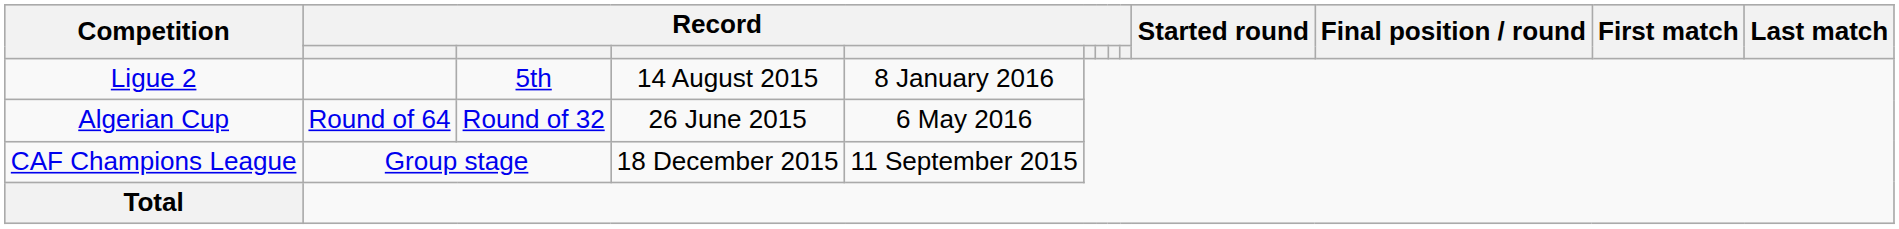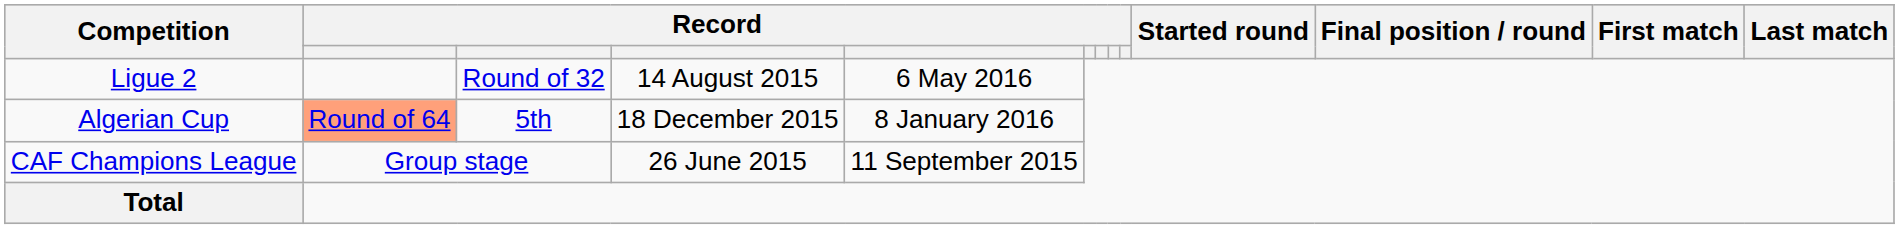 <table class="wikitable" style="text-align: center">
 <tr>
 <th rowspan=2>Competition</th>
 <th colspan=8>Record</th>
 <th rowspan=2>Started round</th>
 <th rowspan=2>Final position / round</th>
 <th rowspan=2>First match</th>
 <th rowspan=2>Last match</th>
 </tr>
 <tr>
 <th></th>
 <th></th>
 <th></th>
 <th></th>
 <th></th>
 <th></th>
 <th></th>
 <th></th>
 </tr>
 <tr>
 <td><a href='#'>Ligue 2</a><br></td>
 <td></td>
-<td><a href='#'>5th</a></td>
+<td><a href='#'>Round of 32</a></td>
 <td>14 August 2015</td>
-<td>8 January 2016</td>
+<td>6 May 2016</td>
 </tr>
 <tr>
 <td><a href='#'>Algerian Cup</a><br></td>
-<td><a href='#'>Round of 64</a></td>
-<td><a href='#'>Round of 32</a></td>
-<td>26 June 2015</td>
-<td>6 May 2016</td>
+<td style="background: lightsalmon;"><a href='#'>Round of 64</a></td>
+<td><a href='#'>5th</a></td>
+<td>18 December 2015</td>
+<td>8 January 2016</td>
 </tr>
 <tr>
 <td><a href='#'>CAF Champions League</a><br></td>
 <td colspan=2><a href='#'>Group stage</a></td>
-<td>18 December 2015</td>
+<td>26 June 2015</td>
 <td>11 September 2015</td>
 </tr>
 <tr>
 <th>Total<br></th>
 </tr>
 </table>
